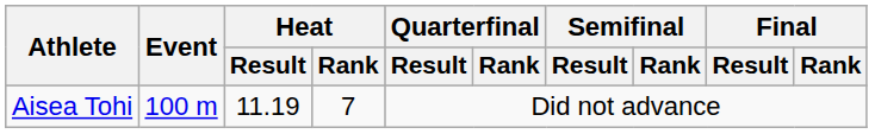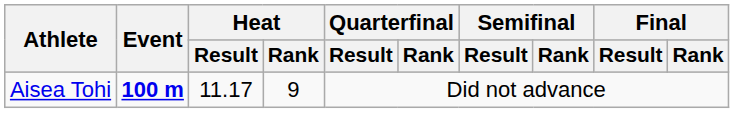 <table class=wikitable style="font-size:90%">
 <tr>
 <th rowspan="2">Athlete</th>
 <th rowspan="2">Event</th>
 <th colspan="2">Heat</th>
 <th colspan="2">Quarterfinal</th>
 <th colspan="2">Semifinal</th>
 <th colspan="2">Final</th>
 </tr>
 <tr style="font-size:95%">
 <th>Result</th>
 <th>Rank</th>
 <th>Result</th>
 <th>Rank</th>
 <th>Result</th>
 <th>Rank</th>
 <th>Result</th>
 <th>Rank</th>
 </tr>
 <tr align=center>
 <td align=left><a href='#'>Aisea Tohi</a></td>
-<td align=left><a href='#'>100 m</a></td>
-<td>11.19</td>
-<td>7</td>
+<td align=left><strong><a href='#'>100 m</a></strong></td>
+<td>11.17</td>
+<td>9</td>
 <td colspan=6>Did not advance</td>
 </tr>
 </table>
